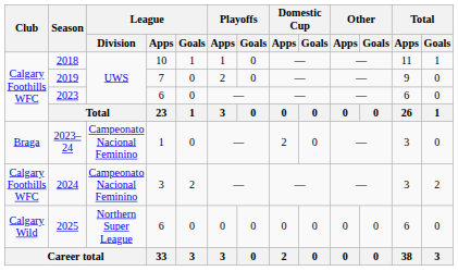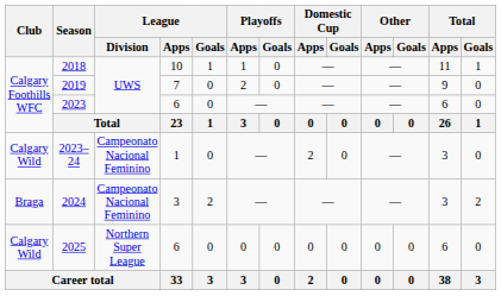 <table class="wikitable" style="text-align: center;">
 <tr>
 <th rowspan="2">Club</th>
 <th rowspan="2">Season</th>
 <th colspan="3">League</th>
 <th colspan="2">Playoffs</th>
 <th colspan="2">Domestic Cup</th>
 <th colspan="2">Other</th>
 <th colspan="2">Total</th>
 </tr>
 <tr>
 <th>Division</th>
 <th>Apps</th>
 <th>Goals</th>
 <th>Apps</th>
 <th>Goals</th>
 <th>Apps</th>
 <th>Goals</th>
 <th>Apps</th>
 <th>Goals</th>
 <th>Apps</th>
 <th>Goals</th>
 </tr>
 <tr>
 <td rowspan="4"><a href='#'>Calgary Foothills WFC</a></td>
 <td><a href='#'>2018</a></td>
 <td rowspan="3"><a href='#'>UWS</a></td>
 <td>10</td>
 <td>1</td>
 <td>1</td>
 <td>0</td>
 <td colspan="2">—</td>
 <td colspan="2">—</td>
 <td>11</td>
 <td>1</td>
 </tr>
 <tr>
 <td><a href='#'>2019</a></td>
 <td>7</td>
 <td>0</td>
 <td>2</td>
 <td>0</td>
 <td colspan="2">—</td>
 <td colspan="2">—</td>
 <td>9</td>
 <td>0</td>
 </tr>
 <tr>
 <td><a href='#'>2023</a></td>
 <td>6</td>
 <td>0</td>
 <td colspan="2">—</td>
 <td colspan="2">—</td>
 <td colspan="2">—</td>
 <td>6</td>
 <td>0</td>
 </tr>
 <tr>
 <th colspan="2">Total</th>
 <th>23</th>
 <th>1</th>
 <th>3</th>
 <th>0</th>
 <th>0</th>
 <th>0</th>
 <th>0</th>
 <th>0</th>
 <th>26</th>
 <th>1</th>
 </tr>
 <tr>
-<td><a href='#'>Braga</a></td>
+<td><a href='#'>Calgary Wild</a></td>
 <td><a href='#'>2023–24</a></td>
 <td><a href='#'>Campeonato Nacional Feminino</a></td>
 <td>1</td>
 <td>0</td>
 <td colspan="2">—</td>
 <td>2</td>
 <td>0</td>
 <td colspan="2">—</td>
 <td>3</td>
 <td>0</td>
 </tr>
 <tr>
-<td><a href='#'>Calgary Foothills WFC</a></td>
+<td><a href='#'>Braga</a></td>
 <td><a href='#'>2024</a></td>
 <td><a href='#'>Campeonato Nacional Feminino</a></td>
 <td>3</td>
 <td>2</td>
 <td colspan="2">—</td>
 <td colspan="2">—</td>
 <td colspan="2">—</td>
 <td>3</td>
 <td>2</td>
 </tr>
 <tr>
 <td><a href='#'>Calgary Wild</a></td>
 <td><a href='#'>2025</a></td>
 <td><a href='#'>Northern Super League</a></td>
 <td>6</td>
 <td>0</td>
 <td>0</td>
 <td>0</td>
 <td>0</td>
 <td>0</td>
 <td>0</td>
 <td>0</td>
 <td>6</td>
 <td>0</td>
 </tr>
 <tr>
 <th colspan="3">Career total</th>
 <th>33</th>
 <th>3</th>
 <th>3</th>
 <th>0</th>
 <th>2</th>
 <th>0</th>
 <th>0</th>
 <th>0</th>
 <th>38</th>
 <th>3</th>
 </tr>
 </table>
